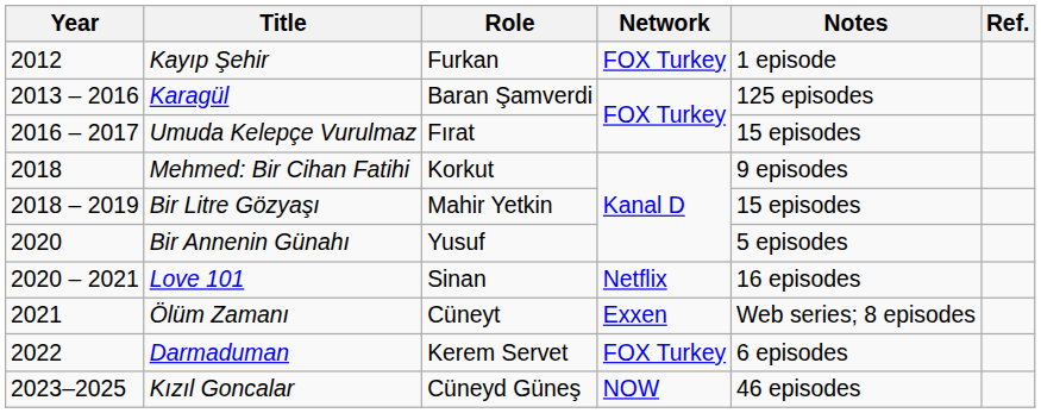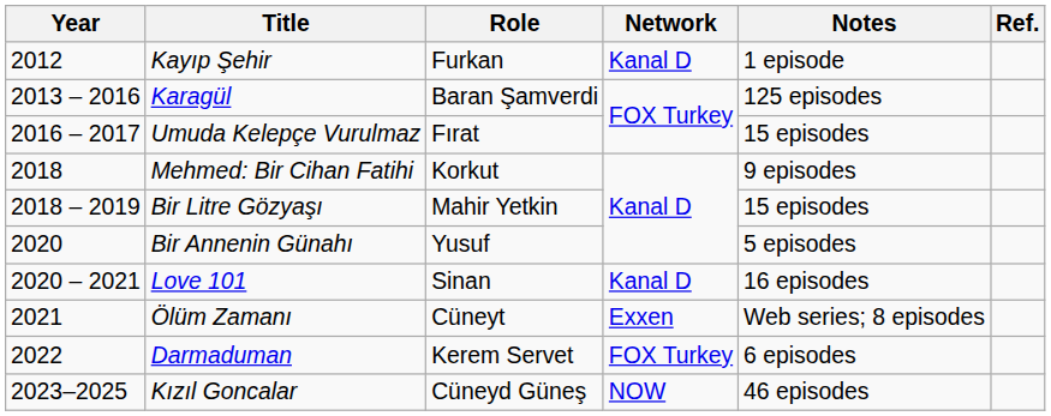 <table class="wikitable plainrowheaders sortable" style="margin-right: 0;">
 <tr>
 <th>Year</th>
 <th>Title</th>
 <th>Role</th>
 <th>Network</th>
 <th>Notes</th>
 <th>Ref.</th>
 </tr>
 <tr>
 <td>2012</td>
 <td><em>Kayıp Şehir</em></td>
 <td>Furkan</td>
-<td><a href='#'>FOX Turkey</a></td>
+<td><a href='#'>Kanal D</a></td>
 <td>1 episode</td>
 <td></td>
 </tr>
 <tr>
 <td>2013 – 2016</td>
 <td><em><a href='#'>Karagül</a></em></td>
 <td>Baran Şamverdi</td>
 <td rowspan="2"><a href='#'>FOX Turkey</a></td>
 <td>125 episodes</td>
 <td></td>
 </tr>
 <tr>
 <td>2016 – 2017</td>
 <td><em>Umuda Kelepçe Vurulmaz</em></td>
 <td>Fırat</td>
 <td>15 episodes</td>
 <td></td>
 </tr>
 <tr>
 <td>2018</td>
 <td><em>Mehmed: Bir Cihan Fatihi</em></td>
 <td>Korkut</td>
 <td rowspan="3"><a href='#'>Kanal D</a></td>
 <td>9 episodes</td>
 <td></td>
 </tr>
 <tr>
 <td>2018 – 2019</td>
 <td><em>Bir Litre Gözyaşı</em></td>
 <td>Mahir Yetkin</td>
 <td>15 episodes</td>
 <td></td>
 </tr>
 <tr>
 <td>2020</td>
 <td><em>Bir Annenin Günahı</em></td>
 <td>Yusuf</td>
 <td>5 episodes</td>
 <td></td>
 </tr>
 <tr>
 <td>2020 – 2021</td>
 <td><em><a href='#'>Love 101</a></em></td>
 <td>Sinan</td>
-<td><a href='#'>Netflix</a></td>
+<td><a href='#'>Kanal D</a></td>
 <td>16 episodes</td>
 <td></td>
 </tr>
 <tr>
 <td>2021</td>
 <td><em>Ölüm Zamanı</em></td>
 <td>Cüneyt</td>
 <td><a href='#'>Exxen</a></td>
 <td>Web series; 8 episodes</td>
 <td></td>
 </tr>
 <tr>
 <td>2022</td>
 <td><em><a href='#'>Darmaduman</a></em></td>
 <td>Kerem Servet</td>
 <td><a href='#'>FOX Turkey</a></td>
 <td>6 episodes</td>
 <td></td>
 </tr>
 <tr>
 <td>2023–2025</td>
 <td><em>Kızıl Goncalar</em></td>
 <td>Cüneyd Güneş</td>
 <td><a href='#'>NOW</a></td>
 <td>46 episodes</td>
 <td></td>
 </tr>
 </table>
